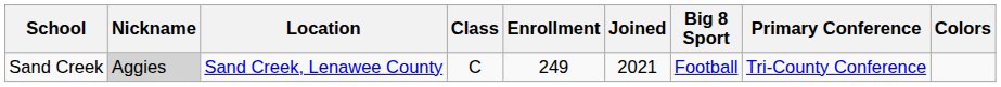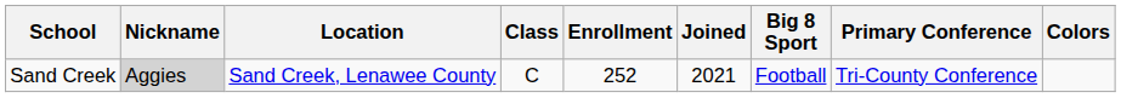 <table class="wikitable sortable">
 <tr>
 <th>School</th>
 <th>Nickname</th>
 <th>Location</th>
 <th>Class</th>
 <th>Enrollment</th>
 <th>Joined</th>
 <th>Big 8<br>Sport</th>
 <th>Primary Conference</th>
 <th class="unsortable" scope="col">Colors</th>
 </tr>
 <tr>
 <td>Sand Creek</td>
 <td style="background: lightgrey;">Aggies</td>
 <td><a href='#'>Sand Creek, Lenawee County</a></td>
 <td style="text-align:center;">C</td>
-<td style="text-align:center;">249</td>
+<td style="text-align:center;">252</td>
 <td style="text-align:center;">2021</td>
 <td><a href='#'>Football</a></td>
 <td><a href='#'>Tri-County Conference</a></td>
 <td style="text-align:center;"></td>
 </tr>
 </table>
